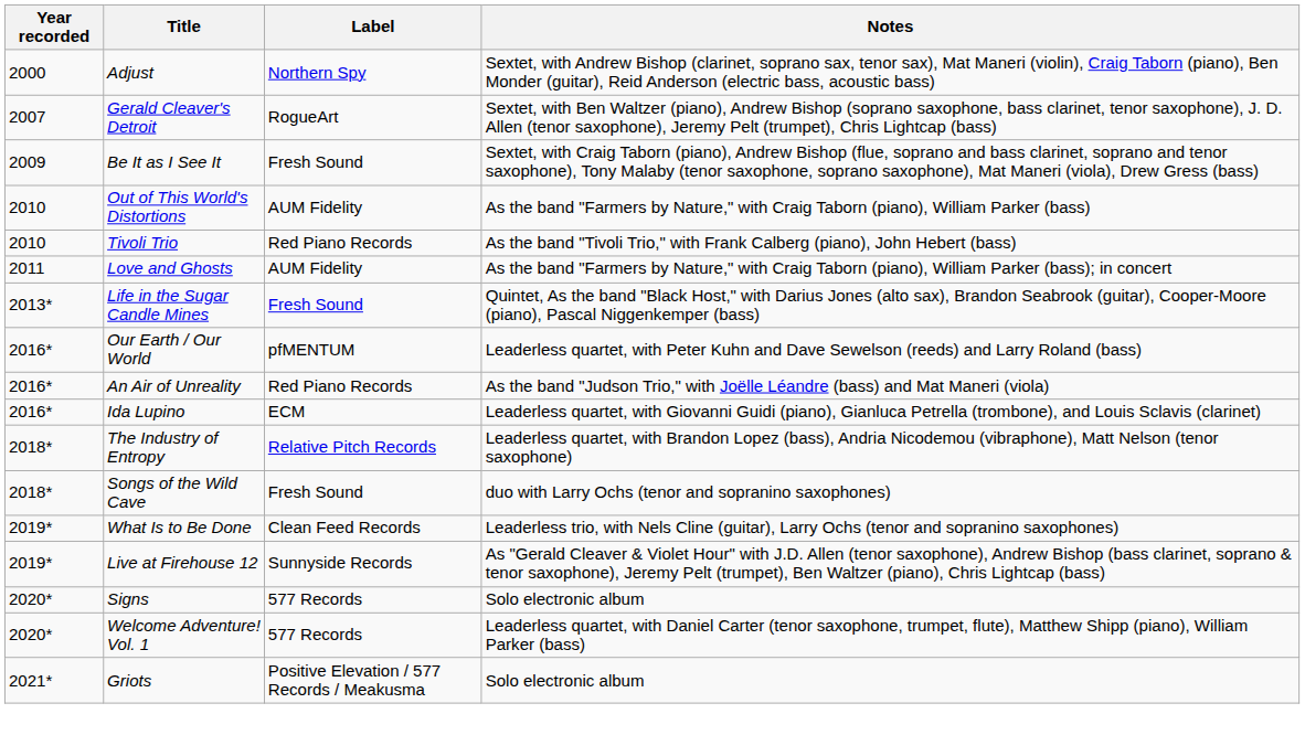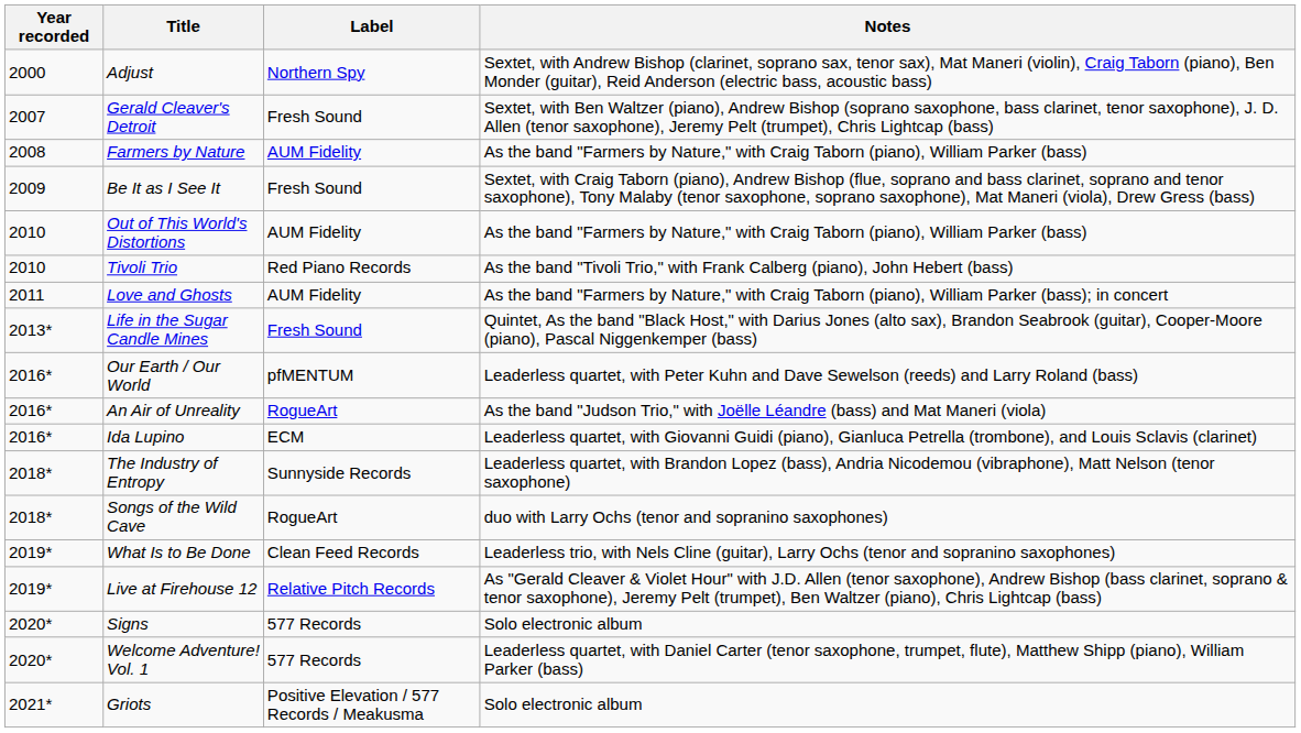 <table class="wikitable sortable">
 <tr>
 <th>Year recorded</th>
 <th>Title</th>
 <th>Label</th>
 <th>Notes</th>
 </tr>
 <tr>
 <td>2000</td>
 <td><em>Adjust</em></td>
 <td><a href='#'>Northern Spy</a></td>
 <td>Sextet, with Andrew Bishop (clarinet, soprano sax, tenor sax), Mat Maneri (violin), <a href='#'>Craig Taborn</a> (piano), Ben Monder (guitar), Reid Anderson (electric bass, acoustic bass)</td>
 </tr>
 <tr>
 <td>2007</td>
 <td><em><a href='#'>Gerald Cleaver's Detroit</a></em></td>
-<td>RogueArt</td>
+<td>Fresh Sound</td>
 <td>Sextet, with Ben Waltzer (piano), Andrew Bishop (soprano saxophone, bass clarinet, tenor saxophone), J. D. Allen (tenor saxophone), Jeremy Pelt (trumpet), Chris Lightcap (bass)</td>
+</tr>
+<tr>
+<td>2008</td>
+<td><em><a href='#'>Farmers by Nature</a></em></td>
+<td><a href='#'>AUM Fidelity</a></td>
+<td>As the band "Farmers by Nature," with Craig Taborn (piano), William Parker (bass)</td>
 </tr>
 <tr>
 <td>2009</td>
 <td><em>Be It as I See It</em></td>
 <td>Fresh Sound</td>
 <td>Sextet, with Craig Taborn (piano), Andrew Bishop (flue, soprano and bass clarinet, soprano and tenor saxophone), Tony Malaby (tenor saxophone, soprano saxophone), Mat Maneri (viola), Drew Gress (bass)</td>
 </tr>
 <tr>
 <td>2010</td>
 <td><em><a href='#'>Out of This World's Distortions</a></em></td>
 <td>AUM Fidelity</td>
 <td>As the band "Farmers by Nature," with Craig Taborn (piano), William Parker (bass)</td>
 </tr>
 <tr>
 <td>2010</td>
 <td><em><a href='#'>Tivoli Trio</a></em></td>
 <td>Red Piano Records</td>
 <td>As the band "Tivoli Trio," with Frank Calberg (piano), John Hebert (bass)</td>
 </tr>
 <tr>
 <td>2011</td>
 <td><em><a href='#'>Love and Ghosts</a></em></td>
 <td>AUM Fidelity</td>
 <td>As the band "Farmers by Nature," with Craig Taborn (piano), William Parker (bass); in concert</td>
 </tr>
 <tr>
 <td>2013*</td>
 <td><em><a href='#'>Life in the Sugar Candle Mines</a></em></td>
 <td><a href='#'>Fresh Sound</a></td>
 <td>Quintet, As the band "Black Host," with Darius Jones (alto sax), Brandon Seabrook (guitar), Cooper-Moore (piano), Pascal Niggenkemper (bass)</td>
 </tr>
 <tr>
 <td>2016*</td>
 <td><em>Our Earth / Our World </em></td>
 <td>pfMENTUM</td>
 <td>Leaderless quartet, with Peter Kuhn and Dave Sewelson (reeds) and  Larry Roland (bass)</td>
 </tr>
 <tr>
 <td>2016*</td>
 <td><em>An Air of Unreality</em></td>
-<td>Red Piano Records</td>
+<td><a href='#'>RogueArt</a></td>
 <td>As the band "Judson Trio," with <a href='#'>Joëlle Léandre</a> (bass) and Mat Maneri (viola)</td>
 </tr>
 <tr>
 <td>2016*</td>
 <td><em>Ida Lupino</em></td>
 <td>ECM</td>
 <td>Leaderless quartet, with Giovanni Guidi (piano), Gianluca Petrella (trombone), and Louis Sclavis (clarinet)</td>
 </tr>
 <tr>
 <td>2018*</td>
 <td><em>The Industry of Entropy</em></td>
-<td><a href='#'>Relative Pitch Records</a></td>
+<td>Sunnyside Records</td>
 <td>Leaderless quartet, with Brandon Lopez (bass), Andria Nicodemou (vibraphone), Matt Nelson (tenor saxophone)</td>
 </tr>
 <tr>
 <td>2018*</td>
 <td><em>Songs of the Wild Cave</em></td>
-<td>Fresh Sound</td>
+<td>RogueArt</td>
 <td>duo with Larry Ochs (tenor and sopranino saxophones)</td>
 </tr>
 <tr>
 <td>2019*</td>
 <td><em>What Is to Be Done</em></td>
 <td>Clean Feed Records</td>
 <td>Leaderless trio, with Nels Cline (guitar), Larry Ochs (tenor and sopranino saxophones)</td>
 </tr>
 <tr>
 <td>2019*</td>
 <td><em>Live at Firehouse 12</em></td>
-<td>Sunnyside Records</td>
+<td><a href='#'>Relative Pitch Records</a></td>
 <td>As "Gerald Cleaver & Violet Hour" with J.D. Allen (tenor saxophone), Andrew Bishop (bass clarinet, soprano & tenor saxophone), Jeremy Pelt (trumpet), Ben Waltzer (piano), Chris Lightcap (bass)</td>
 </tr>
 <tr>
 <td>2020*</td>
 <td><em>Signs</em></td>
 <td>577 Records</td>
 <td>Solo electronic album</td>
 </tr>
 <tr>
 <td>2020*</td>
 <td><em>Welcome Adventure! Vol. 1</em></td>
 <td>577 Records</td>
 <td>Leaderless quartet, with Daniel Carter (tenor saxophone, trumpet, flute), Matthew Shipp (piano), William Parker (bass)</td>
 </tr>
 <tr>
 <td>2021*</td>
 <td><em>Griots</em></td>
 <td>Positive Elevation / 577 Records / Meakusma</td>
 <td>Solo electronic album</td>
 </tr>
 </table>
